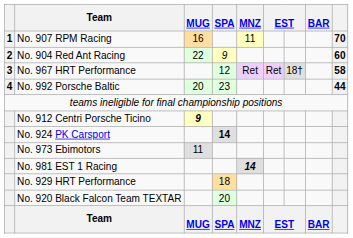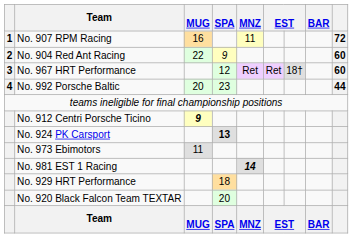 <table align=left| class="wikitable" style="font-size: 85%; text-align: center;">
 <tr valign="top">
 <th valign=middle></th>
 <th valign=middle>Team</th>
 <th><br><a href='#'>MUG</a></th>
 <th><br><a href='#'>SPA</a></th>
 <th><br><a href='#'>MNZ</a></th>
 <th colspan=2><br><a href='#'>EST</a></th>
 <th><br><a href='#'>BAR</a></th>
 <th valign=middle>  </th>
 </tr>
 <tr>
 <th>1</th>
 <td align=left> No. 907 RPM Racing</td>
 <td style="background:#FFDF9F;">16</td>
 <td></td>
 <td style="background:#FFFFBF;">11</td>
 <td></td>
 <td></td>
 <td></td>
-<th>70</th>
+<th>72</th>
 </tr>
 <tr>
 <th>2</th>
 <td align=left> No. 904 Red Ant Racing</td>
 <td style="background:#DFFFDF;">22</td>
 <td style="background:#FFFFBF;"><em>9</em></td>
 <td></td>
 <td></td>
 <td></td>
 <td></td>
 <th>60</th>
 </tr>
 <tr>
 <th>3</th>
 <td align=left> No. 967 HRT Performance</td>
 <td></td>
 <td style="background:#DFFFDF;">12</td>
 <td style="background:#EFCFFF;">Ret</td>
 <td style="background:#EFCFFF;">Ret</td>
 <td style="background:#DFDFDF;">18†</td>
 <td></td>
-<th>58</th>
+<th>60</th>
 </tr>
 <tr>
 <th>4</th>
 <td align=left> No. 992 Porsche Baltic</td>
 <td style="background:#DFFFDF;">20</td>
 <td style="background:#DFFFDF;">23</td>
 <td></td>
 <td></td>
 <td></td>
 <td></td>
 <th>44</th>
 </tr>
 <tr>
 <td colspan="10"><em>teams ineligible for final championship positions</em></td>
 </tr>
 <tr>
 <th></th>
 <td align=left> No. 912 Centri Porsche Ticino</td>
 <td style="background:#FFFFBF;"><strong><em>9</em></strong></td>
 <td></td>
 <td></td>
 <td></td>
 <td></td>
 <td></td>
 <th></th>
 </tr>
 <tr>
 <th></th>
 <td align=left> No. 924 <a href='#'>PK Carsport</a></td>
 <td></td>
-<td style="background:#DFDFDF;"><strong>14</strong></td>
+<td style="background:#DFDFDF;"><strong>13</strong></td>
 <td></td>
 <td></td>
 <td></td>
 <td></td>
 <th></th>
 </tr>
 <tr>
 <th></th>
 <td align=left> No. 973 Ebimotors</td>
 <td style="background:#DFDFDF;">11</td>
 <td></td>
 <td></td>
 <td></td>
 <td></td>
 <td></td>
 <th></th>
 </tr>
 <tr>
 <th></th>
 <td align=left> No. 981 EST 1 Racing</td>
 <td></td>
 <td></td>
 <td style="background:#DFDFDF;"><strong><em>14</em></strong></td>
 <td></td>
 <td></td>
 <td></td>
 <th></th>
 </tr>
 <tr>
 <th></th>
 <td align=left> No. 929 HRT Performance</td>
 <td></td>
 <td style="background:#FFDF9F;">18</td>
 <td></td>
 <td></td>
 <td></td>
 <td></td>
 <th></th>
 </tr>
 <tr>
 <th></th>
 <td align=left> No. 920 Black Falcon Team TEXTAR</td>
 <td></td>
 <td style="background:#DFFFDF;">20</td>
 <td></td>
 <td></td>
 <td></td>
 <td></td>
 <th></th>
 </tr>
 <tr>
 <th valign=middle></th>
 <th valign=middle>Team</th>
 <th><br><a href='#'>MUG</a></th>
 <th><br><a href='#'>SPA</a></th>
 <th><br><a href='#'>MNZ</a></th>
 <th colspan=2><br><a href='#'>EST</a></th>
 <th><br><a href='#'>BAR</a></th>
 <th valign=middle>  </th>
 </tr>
 </table>
